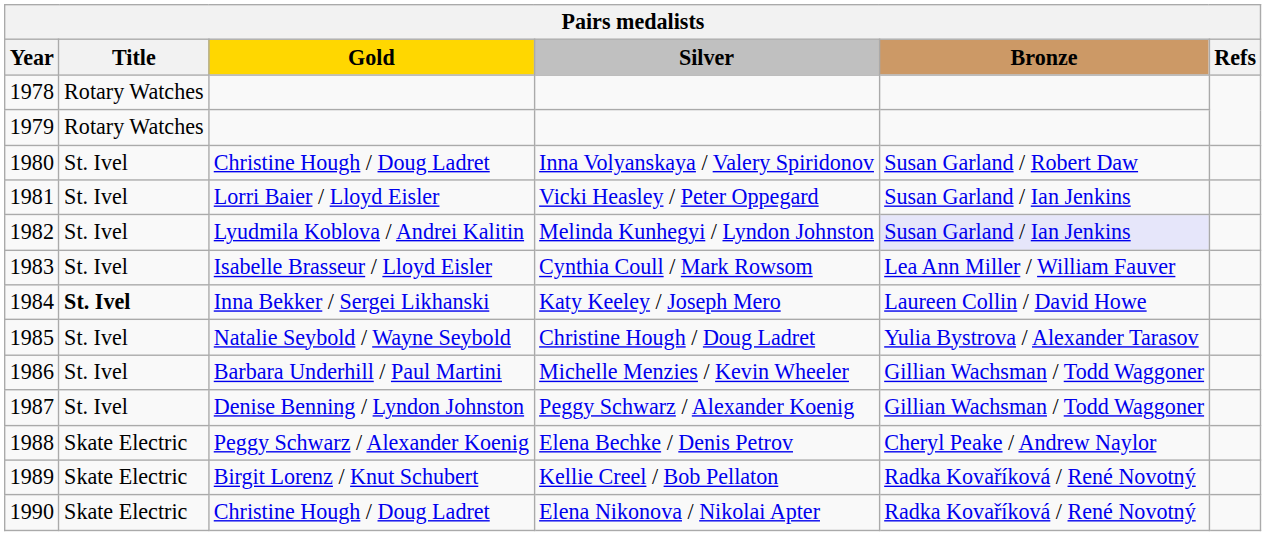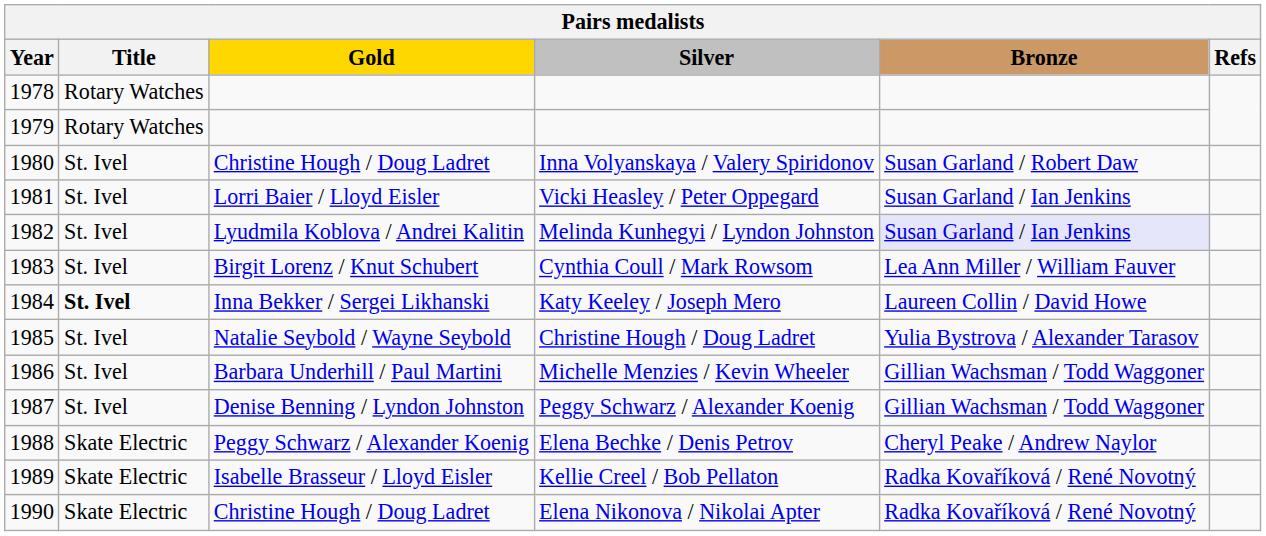 <table class="wikitable">
 <tr>
 <th colspan=6 align=center>Pairs medalists</th>
 </tr>
 <tr>
 <th>Year</th>
 <th>Title</th>
 <td align=center bgcolor=gold><strong>Gold</strong></td>
 <td align=center bgcolor=silver><strong>Silver</strong></td>
 <td align=center bgcolor=cc9966><strong>Bronze</strong></td>
 <th>Refs</th>
 </tr>
 <tr>
 <td>1978</td>
 <td>Rotary Watches</td>
 <td></td>
 <td></td>
 <td></td>
 </tr>
 <tr>
 <td>1979</td>
 <td>Rotary Watches</td>
 <td></td>
 <td></td>
 <td></td>
 </tr>
 <tr>
 <td>1980</td>
 <td>St. Ivel</td>
 <td> <a href='#'>Christine Hough</a> / <a href='#'>Doug Ladret</a></td>
 <td> <a href='#'>Inna Volyanskaya</a> / <a href='#'>Valery Spiridonov</a></td>
 <td> <a href='#'>Susan Garland</a> / <a href='#'>Robert Daw</a></td>
 <td></td>
 </tr>
 <tr>
 <td>1981</td>
 <td>St. Ivel</td>
 <td> <a href='#'>Lorri Baier</a> / <a href='#'>Lloyd Eisler</a></td>
 <td> <a href='#'>Vicki Heasley</a> / <a href='#'>Peter Oppegard</a></td>
 <td> <a href='#'>Susan Garland</a> / <a href='#'>Ian Jenkins</a></td>
 <td></td>
 </tr>
 <tr>
 <td>1982</td>
 <td>St. Ivel</td>
 <td> <a href='#'>Lyudmila Koblova</a> / <a href='#'>Andrei Kalitin</a></td>
 <td> <a href='#'>Melinda Kunhegyi</a> / <a href='#'>Lyndon Johnston</a></td>
 <td style="background: lavender;"> <a href='#'>Susan Garland</a> / <a href='#'>Ian Jenkins</a></td>
 <td></td>
 </tr>
 <tr>
 <td>1983</td>
 <td>St. Ivel</td>
-<td> <a href='#'>Isabelle Brasseur</a> / <a href='#'>Lloyd Eisler</a></td>
+<td> <a href='#'>Birgit Lorenz</a> / <a href='#'>Knut Schubert</a></td>
 <td> <a href='#'>Cynthia Coull</a> / <a href='#'>Mark Rowsom</a></td>
 <td> <a href='#'>Lea Ann Miller</a> / <a href='#'>William Fauver</a></td>
 <td></td>
 </tr>
 <tr>
 <td>1984</td>
 <td><strong>St. Ivel</strong></td>
 <td> <a href='#'>Inna Bekker</a> / <a href='#'>Sergei Likhanski</a></td>
 <td> <a href='#'>Katy Keeley</a> / <a href='#'>Joseph Mero</a></td>
 <td> <a href='#'>Laureen Collin</a> / <a href='#'>David Howe</a></td>
 <td></td>
 </tr>
 <tr>
 <td>1985</td>
 <td>St. Ivel</td>
 <td> <a href='#'>Natalie Seybold</a> / <a href='#'>Wayne Seybold</a></td>
 <td> <a href='#'>Christine Hough</a> / <a href='#'>Doug Ladret</a></td>
 <td> <a href='#'>Yulia Bystrova</a> / <a href='#'>Alexander Tarasov</a></td>
 <td></td>
 </tr>
 <tr>
 <td>1986</td>
 <td>St. Ivel</td>
 <td> <a href='#'>Barbara Underhill</a> / <a href='#'>Paul Martini</a></td>
 <td> <a href='#'>Michelle Menzies</a> / <a href='#'>Kevin Wheeler</a></td>
 <td> <a href='#'>Gillian Wachsman</a> / <a href='#'>Todd Waggoner</a></td>
 <td></td>
 </tr>
 <tr>
 <td>1987</td>
 <td>St. Ivel</td>
 <td> <a href='#'>Denise Benning</a> / <a href='#'>Lyndon Johnston</a></td>
 <td> <a href='#'>Peggy Schwarz</a> / <a href='#'>Alexander Koenig</a></td>
 <td> <a href='#'>Gillian Wachsman</a> / <a href='#'>Todd Waggoner</a></td>
 <td></td>
 </tr>
 <tr>
 <td>1988</td>
 <td>Skate Electric</td>
 <td> <a href='#'>Peggy Schwarz</a> / <a href='#'>Alexander Koenig</a></td>
 <td> <a href='#'>Elena Bechke</a> / <a href='#'>Denis Petrov</a></td>
 <td> <a href='#'>Cheryl Peake</a> / <a href='#'>Andrew Naylor</a></td>
 <td></td>
 </tr>
 <tr>
 <td>1989</td>
 <td>Skate Electric</td>
-<td> <a href='#'>Birgit Lorenz</a> / <a href='#'>Knut Schubert</a></td>
+<td> <a href='#'>Isabelle Brasseur</a> / <a href='#'>Lloyd Eisler</a></td>
 <td> <a href='#'>Kellie Creel</a> / <a href='#'>Bob Pellaton</a></td>
 <td> <a href='#'>Radka Kovaříková</a> / <a href='#'>René Novotný</a></td>
 <td></td>
 </tr>
 <tr>
 <td>1990</td>
 <td>Skate Electric</td>
 <td> <a href='#'>Christine Hough</a> / <a href='#'>Doug Ladret</a></td>
 <td> <a href='#'>Elena Nikonova</a> / <a href='#'>Nikolai Apter</a></td>
 <td> <a href='#'>Radka Kovaříková</a> / <a href='#'>René Novotný</a></td>
 <td></td>
 </tr>
 </table>
